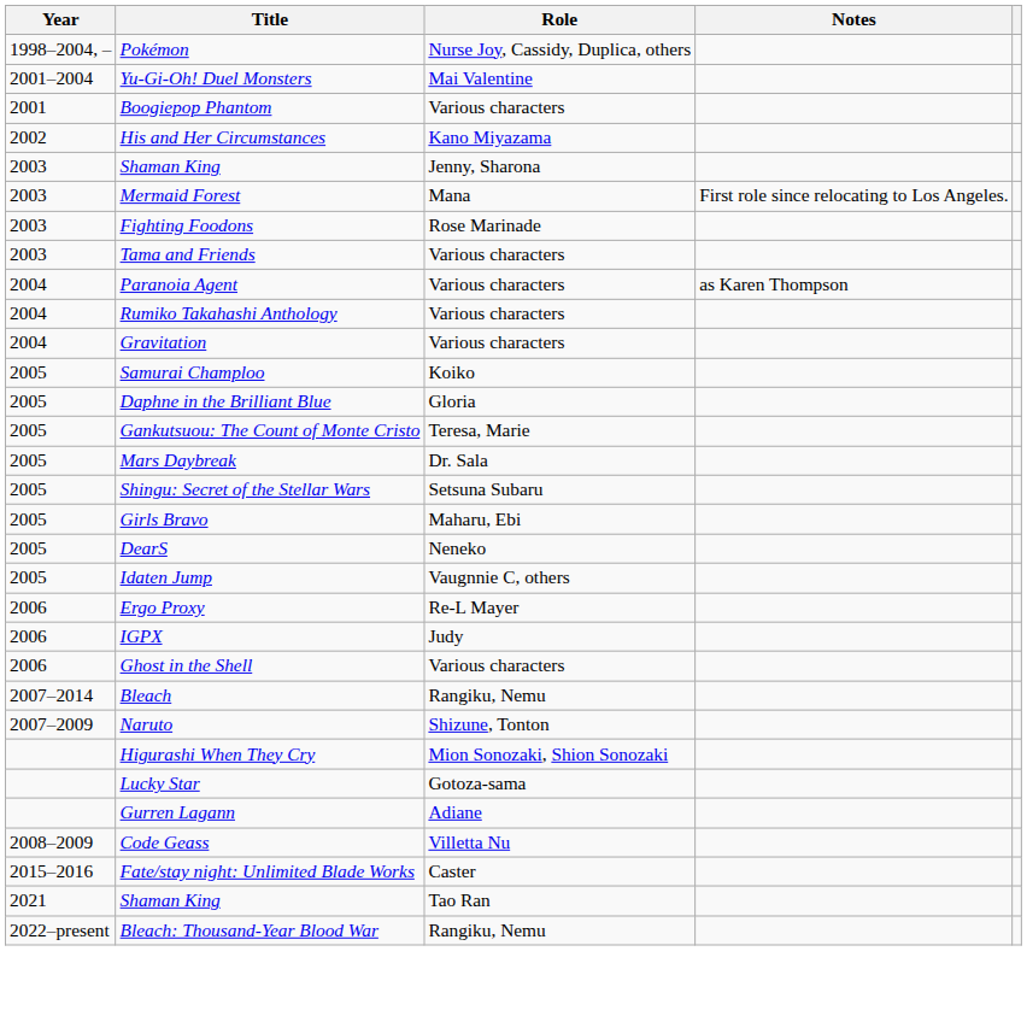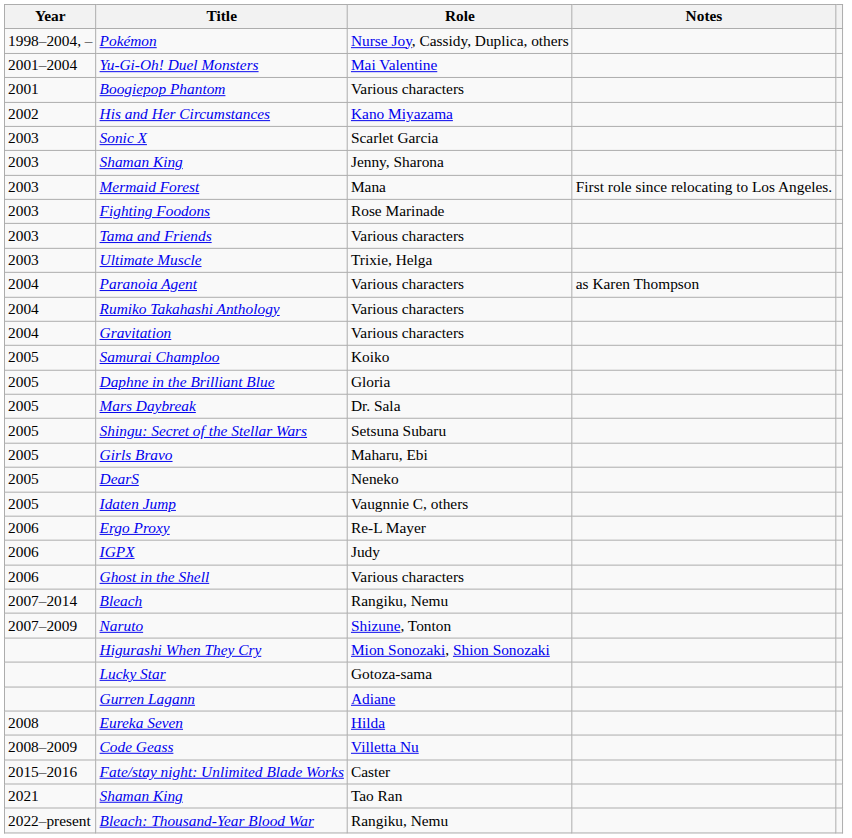 <table class="wikitable sortable plainrowheaders">
 <tr>
 <th>Year </th>
 <th>Title</th>
 <th>Role </th>
 <th class="unsortable">Notes</th>
 <th class="unsortable"></th>
 </tr>
 <tr>
 <td>1998–2004, –</td>
 <td><em><a href='#'>Pokémon</a></em></td>
 <td><a href='#'>Nurse Joy</a>, Cassidy, Duplica, others</td>
 <td></td>
 <td></td>
 </tr>
 <tr>
 <td>2001–2004</td>
 <td><em><a href='#'>Yu-Gi-Oh! Duel Monsters</a></em></td>
 <td><a href='#'>Mai Valentine</a></td>
 <td></td>
 <td></td>
 </tr>
 <tr>
 <td>2001</td>
 <td><em><a href='#'>Boogiepop Phantom</a></em></td>
 <td>Various characters</td>
 <td></td>
 <td></td>
 </tr>
 <tr>
 <td>2002</td>
 <td><em><a href='#'>His and Her Circumstances</a></em></td>
 <td><a href='#'>Kano Miyazama</a></td>
 <td></td>
 <td></td>
 </tr>
 <tr>
 <td>2003</td>
+<td><em><a href='#'>Sonic X</a></em></td>
+<td>Scarlet Garcia</td>
+<td></td>
+<td></td>
+</tr>
+<tr>
+<td>2003</td>
 <td><em><a href='#'>Shaman King</a></em></td>
 <td>Jenny, Sharona</td>
 <td></td>
 <td></td>
 </tr>
 <tr>
 <td>2003</td>
 <td><em><a href='#'>Mermaid Forest</a></em></td>
 <td>Mana</td>
 <td>First role since relocating to Los Angeles.</td>
 <td></td>
 </tr>
 <tr>
 <td>2003</td>
 <td><em><a href='#'>Fighting Foodons</a></em></td>
 <td>Rose Marinade</td>
 <td></td>
 <td></td>
 </tr>
 <tr>
 <td>2003</td>
 <td><em><a href='#'>Tama and Friends</a></em></td>
 <td>Various characters</td>
+<td></td>
+<td></td>
+</tr>
+<tr>
+<td>2003</td>
+<td><em><a href='#'>Ultimate Muscle</a></em></td>
+<td>Trixie, Helga</td>
 <td></td>
 <td></td>
 </tr>
 <tr>
 <td>2004</td>
 <td><em><a href='#'>Paranoia Agent</a></em></td>
 <td>Various characters</td>
 <td>as Karen Thompson</td>
 <td></td>
 </tr>
 <tr>
 <td>2004</td>
 <td><em><a href='#'>Rumiko Takahashi Anthology</a></em></td>
 <td>Various characters</td>
 <td></td>
 <td></td>
 </tr>
 <tr>
 <td>2004</td>
 <td><em><a href='#'>Gravitation</a></em></td>
 <td>Various characters</td>
 <td></td>
 <td></td>
 </tr>
 <tr>
 <td>2005</td>
 <td><em><a href='#'>Samurai Champloo</a></em></td>
 <td>Koiko</td>
 <td></td>
 <td></td>
 </tr>
 <tr>
 <td>2005</td>
 <td><em><a href='#'>Daphne in the Brilliant Blue</a></em></td>
 <td>Gloria</td>
-<td></td>
-<td></td>
-</tr>
-<tr>
-<td>2005</td>
-<td><em><a href='#'>Gankutsuou: The Count of Monte Cristo</a></em></td>
-<td>Teresa, Marie</td>
 <td></td>
 <td></td>
 </tr>
 <tr>
 <td>2005</td>
 <td><em><a href='#'>Mars Daybreak</a></em></td>
 <td>Dr. Sala</td>
 <td></td>
 <td></td>
 </tr>
 <tr>
 <td>2005</td>
 <td><em><a href='#'>Shingu: Secret of the Stellar Wars</a></em></td>
 <td>Setsuna Subaru</td>
 <td></td>
 <td></td>
 </tr>
 <tr>
 <td>2005</td>
 <td><em><a href='#'>Girls Bravo</a></em></td>
 <td>Maharu, Ebi</td>
 <td></td>
 <td></td>
 </tr>
 <tr>
 <td>2005</td>
 <td><em><a href='#'>DearS</a></em></td>
 <td>Neneko</td>
 <td></td>
 <td></td>
 </tr>
 <tr>
 <td>2005</td>
 <td><em><a href='#'>Idaten Jump</a></em></td>
 <td>Vaugnnie C, others</td>
 <td></td>
 <td></td>
 </tr>
 <tr>
 <td>2006</td>
 <td><em><a href='#'>Ergo Proxy</a></em></td>
 <td>Re-L Mayer</td>
 <td></td>
 <td></td>
 </tr>
 <tr>
 <td>2006</td>
 <td><em><a href='#'>IGPX</a></em></td>
 <td>Judy</td>
 <td></td>
 <td></td>
 </tr>
 <tr>
 <td>2006</td>
 <td><em><a href='#'>Ghost in the Shell</a></em></td>
 <td>Various characters</td>
 <td></td>
 <td></td>
 </tr>
 <tr>
 <td>2007–2014</td>
 <td><em><a href='#'>Bleach</a></em></td>
 <td>Rangiku, Nemu</td>
 <td></td>
 <td></td>
 </tr>
 <tr>
 <td>2007–2009</td>
 <td><em><a href='#'>Naruto</a></em></td>
 <td><a href='#'>Shizune</a>, Tonton</td>
 <td></td>
 <td></td>
 </tr>
 <tr>
 <td></td>
 <td><em><a href='#'>Higurashi When They Cry</a></em></td>
 <td><a href='#'>Mion Sonozaki</a>, <a href='#'>Shion Sonozaki</a></td>
 <td></td>
 <td></td>
 </tr>
 <tr>
 <td></td>
 <td><em><a href='#'>Lucky Star</a></em></td>
 <td>Gotoza-sama</td>
 <td></td>
 <td></td>
 </tr>
 <tr>
 <td></td>
 <td><em><a href='#'>Gurren Lagann</a></em></td>
 <td><a href='#'>Adiane</a></td>
 <td></td>
 <td></td>
 </tr>
 <tr>
+<td>2008</td>
+<td><em><a href='#'>Eureka Seven</a></em></td>
+<td><a href='#'>Hilda</a></td>
+<td></td>
+<td></td>
+</tr>
+<tr>
 <td>2008–2009</td>
 <td><em><a href='#'>Code Geass</a></em></td>
 <td><a href='#'>Villetta Nu</a></td>
 <td></td>
 <td></td>
 </tr>
 <tr>
 <td>2015–2016</td>
 <td><em><a href='#'>Fate/stay night: Unlimited Blade Works</a></em></td>
 <td>Caster</td>
 <td></td>
 <td></td>
 </tr>
 <tr>
 <td>2021</td>
 <td><em><a href='#'>Shaman King</a></em></td>
 <td>Tao Ran</td>
 <td></td>
 <td></td>
 </tr>
 <tr>
 <td>2022–present</td>
 <td><em><a href='#'>Bleach: Thousand-Year Blood War</a></em></td>
 <td>Rangiku, Nemu</td>
 <td></td>
 <td></td>
 </tr>
 </table>
